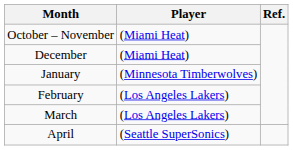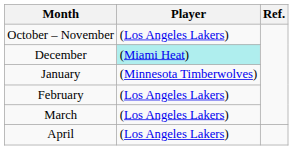 <table class="wikitable sortable">
 <tr>
 <th>Month</th>
 <th>Player</th>
 <th class=unsortable>Ref.</th>
 </tr>
 <tr>
 <td align=center>October – November</td>
-<td> (<a href='#'>Miami Heat</a>)</td>
+<td> (<a href='#'>Los Angeles Lakers</a>)</td>
 <td rowspan="5"></td>
 </tr>
 <tr>
 <td align=center>December</td>
-<td> (<a href='#'>Miami Heat</a>)</td>
+<td style="background: paleturquoise;"> (<a href='#'>Miami Heat</a>)</td>
 </tr>
 <tr>
 <td align=center>January</td>
 <td> (<a href='#'>Minnesota Timberwolves</a>)</td>
 </tr>
 <tr>
 <td align=center>February</td>
 <td> (<a href='#'>Los Angeles Lakers</a>)</td>
 </tr>
 <tr>
 <td align=center>March</td>
 <td> (<a href='#'>Los Angeles Lakers</a>)</td>
 </tr>
 <tr>
 <td align=center>April</td>
-<td> (<a href='#'>Seattle SuperSonics</a>)</td>
+<td> (<a href='#'>Los Angeles Lakers</a>)</td>
 <td></td>
 </tr>
 </table>
